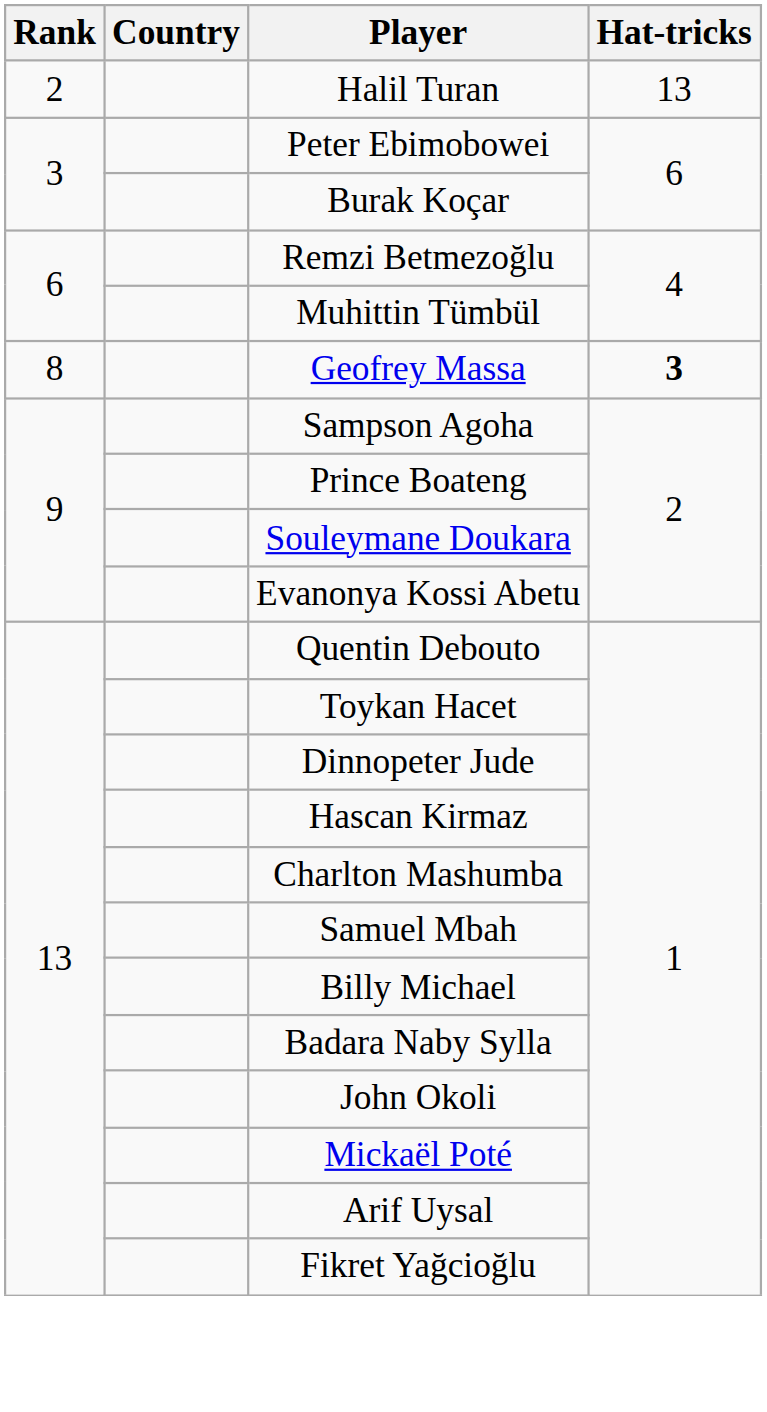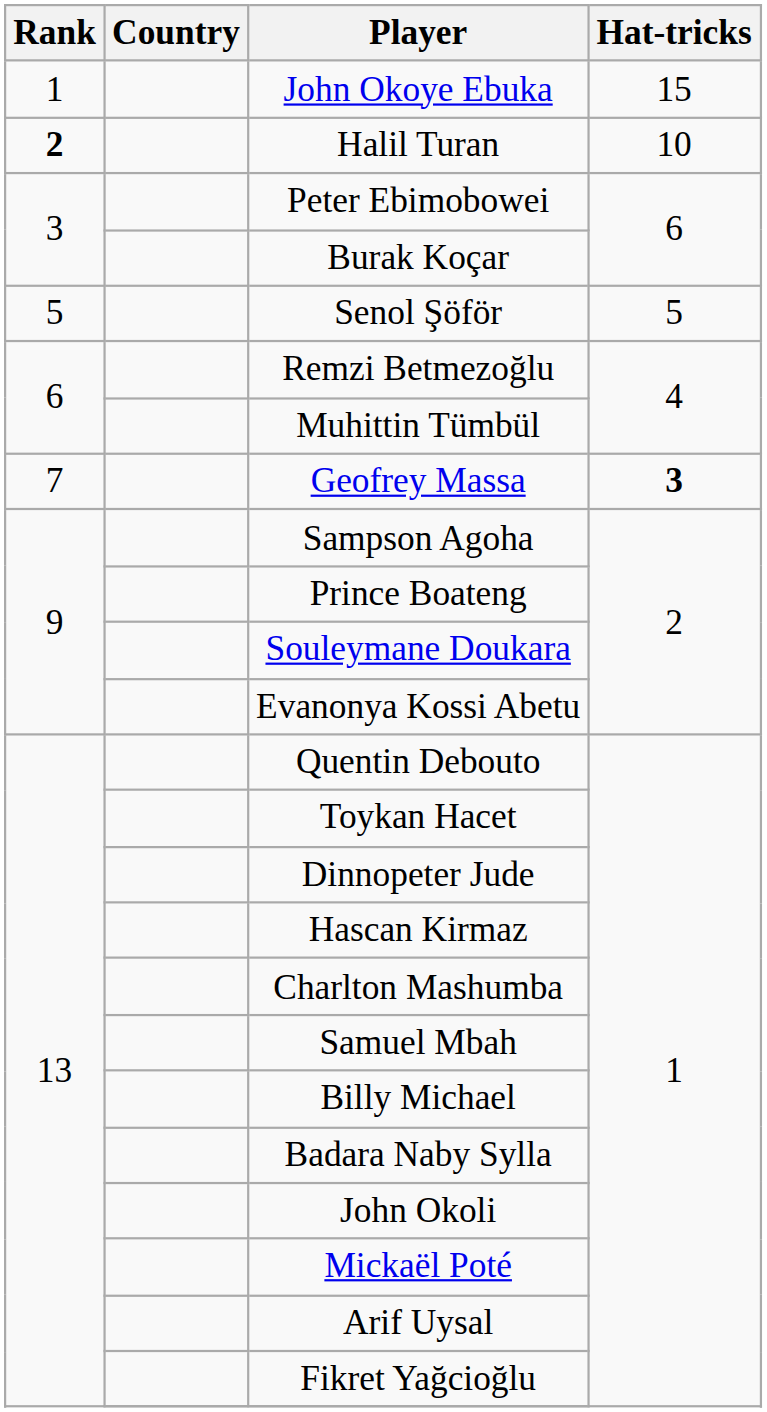 <table class="wikitable" style="text-align:center;">
 <tr>
 <th>Rank</th>
 <th>Country</th>
 <th>Player</th>
 <th>Hat-tricks</th>
 </tr>
 <tr>
-<td>2</td>
+<td>1</td>
+<td></td>
+<td><a href='#'>John Okoye Ebuka</a></td>
+<td>15</td>
+</tr>
+<tr>
+<td><strong>2</strong></td>
 <td></td>
 <td>Halil Turan</td>
-<td>13</td>
+<td>10</td>
 </tr>
 <tr>
 <td rowspan=2>3</td>
 <td></td>
 <td>Peter Ebimobowei</td>
 <td rowspan=2>6</td>
 </tr>
 <tr>
 <td></td>
 <td>Burak Koçar</td>
 </tr>
 <tr>
+<td>5</td>
+<td></td>
+<td>Senol Şöför</td>
+<td>5</td>
+</tr>
+<tr>
 <td rowspan=2>6</td>
 <td></td>
 <td>Remzi Betmezoğlu</td>
 <td rowspan=2>4</td>
 </tr>
 <tr>
 <td></td>
 <td>Muhittin Tümbül</td>
 </tr>
 <tr>
-<td rowspan=1>8</td>
+<td rowspan=1>7</td>
 <td></td>
 <td><a href='#'>Geofrey Massa</a></td>
 <td rowspan=1><strong>3</strong></td>
 </tr>
 <tr>
 <td rowspan=4>9</td>
 <td></td>
 <td>Sampson Agoha</td>
 <td rowspan=4>2</td>
 </tr>
 <tr>
 <td></td>
 <td>Prince Boateng</td>
 </tr>
 <tr>
 <td></td>
 <td><a href='#'>Souleymane Doukara</a></td>
 </tr>
 <tr>
 <td></td>
 <td>Evanonya Kossi Abetu</td>
 </tr>
 <tr>
 <td rowspan=20>13</td>
 <td></td>
 <td>Quentin Debouto</td>
 <td rowspan=20>1</td>
 </tr>
 <tr>
 <td></td>
 <td>Toykan Hacet</td>
 </tr>
 <tr>
 <td></td>
 <td>Dinnopeter Jude</td>
 </tr>
 <tr>
 <td></td>
 <td>Hascan Kirmaz</td>
 </tr>
 <tr>
 <td></td>
 <td>Charlton Mashumba</td>
 </tr>
 <tr>
 <td></td>
 <td>Samuel Mbah</td>
 </tr>
 <tr>
 <td></td>
 <td>Billy Michael</td>
 </tr>
 <tr>
 <td></td>
 <td>Badara Naby Sylla</td>
 </tr>
 <tr>
 <td></td>
 <td>John Okoli</td>
 </tr>
 <tr>
 <td></td>
 <td><a href='#'>Mickaël Poté</a></td>
 </tr>
 <tr>
 <td></td>
 <td>Arif Uysal</td>
 </tr>
 <tr>
 <td></td>
 <td>Fikret Yağcioğlu</td>
 </tr>
 <tr>
 </tr>
 </table>
